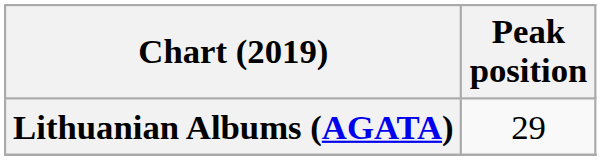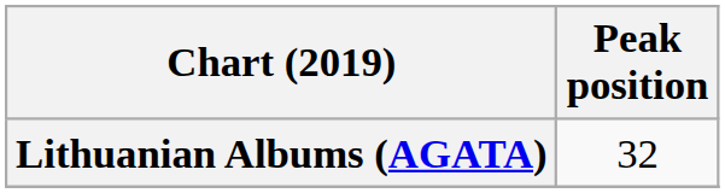 <table class="wikitable sortable plainrowheaders" style="text-align:center">
 <tr>
 <th scope="col">Chart (2019)</th>
 <th scope="col">Peak<br>position</th>
 </tr>
 <tr>
 <th scope="row">Lithuanian Albums (<a href='#'>AGATA</a>)</th>
-<td>29</td>
+<td>32</td>
 </tr>
 <tr>
 </tr>
 <tr>
 </tr>
 </table>
